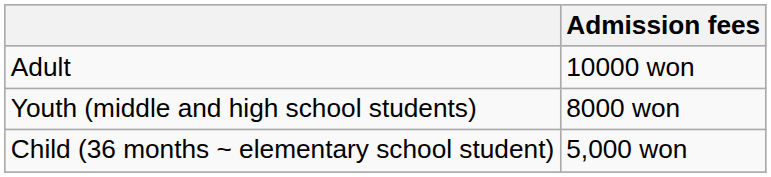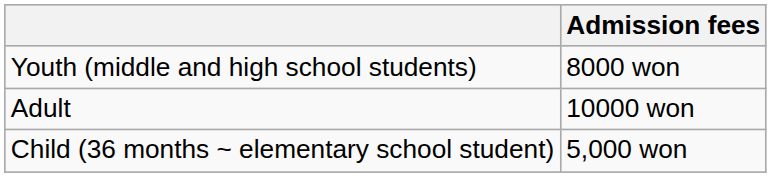 <table class="wikitable">
 <tr>
 <th></th>
 <th>Admission fees</th>
 </tr>
 <tr>
+<td>Youth (middle and high school students)</td>
+<td>8000 won</td>
+</tr>
+<tr>
 <td>Adult</td>
 <td>10000 won</td>
-</tr>
-<tr>
-<td>Youth (middle and high school students)</td>
-<td>8000 won</td>
 </tr>
 <tr>
 <td>Child (36 months ~ elementary school student)</td>
 <td>5,000 won</td>
 </tr>
 </table>
